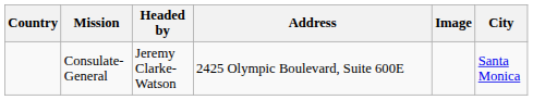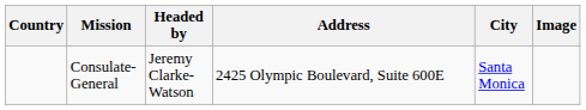 <table class="wikitable sortable">
 <tr>
 <th>Country</th>
 <th>Mission</th>
 <th>Headed by</th>
 <th width=270px>Address</th>
+<th>City</th>
 <th>Image</th>
-<th>City</th>
 </tr>
 <tr>
 <td></td>
 <td>Consulate-General</td>
 <td>Jeremy Clarke-Watson</td>
 <td>2425 Olympic Boulevard, Suite 600E</td>
+<td><a href='#'>Santa Monica</a></td>
 <td></td>
-<td><a href='#'>Santa Monica</a></td>
 </tr>
 </table>
